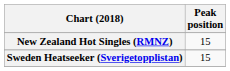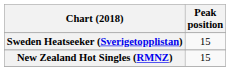 <table class="wikitable sortable plainrowheaders" style="text-align:center">
 <tr>
 <th>Chart (2018)</th>
 <th>Peak<br>position</th>
+</tr>
+<tr>
+</tr>
+<tr>
+<th scope="row">Sweden Heatseeker (<a href='#'>Sverigetopplistan</a>)</th>
+<td>15</td>
 </tr>
 <tr>
 </tr>
 <tr>
 <th scope="row">New Zealand Hot Singles (<a href='#'>RMNZ</a>)</th>
 <td>15</td>
 </tr>
 <tr>
 </tr>
-<tr>
-<th scope="row">Sweden Heatseeker (<a href='#'>Sverigetopplistan</a>)</th>
-<td>15</td>
-</tr>
-<tr>
-</tr>
 </table>
